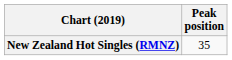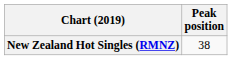 <table class="wikitable plainrowheaders" style="text-align:center">
 <tr>
 <th scope="col">Chart (2019)</th>
 <th scope="col">Peak<br>position</th>
 </tr>
 <tr>
 <th scope="row">New Zealand Hot Singles (<a href='#'>RMNZ</a>)</th>
-<td>35</td>
+<td>38</td>
 </tr>
 </table>
